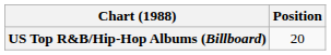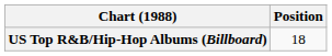 <table class="wikitable plainrowheaders" style="text-align:center">
 <tr>
 <th scope="col">Chart (1988)</th>
 <th scope="col">Position</th>
 </tr>
 <tr>
 <th scope="row">US Top R&B/Hip-Hop Albums (<em>Billboard</em>)</th>
-<td>20</td>
+<td>18</td>
 </tr>
 </table>
